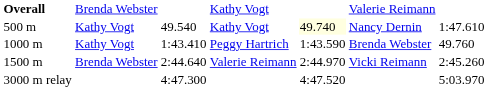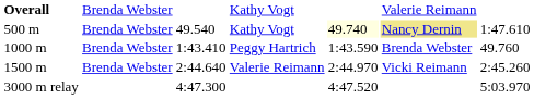 <table>
 <tr>
 <td><strong>Overall</strong></td>
 <td><a href='#'>Brenda Webster</a> <br> </td>
 <td></td>
 <td><a href='#'>Kathy Vogt</a> <br> </td>
 <td></td>
 <td><a href='#'>Valerie Reimann</a> <br> </td>
 <td></td>
 </tr>
 <tr>
 <td>500 m</td>
-<td><a href='#'>Kathy Vogt</a> <br> </td>
+<td><a href='#'>Brenda Webster</a> <br> </td>
 <td>49.540</td>
 <td><a href='#'>Kathy Vogt</a> <br> </td>
 <td style="background: lightyellow;">49.740</td>
-<td><a href='#'>Nancy Dernin</a> <br> </td>
+<td style="background: khaki;"><a href='#'>Nancy Dernin</a> <br> </td>
 <td>1:47.610</td>
 </tr>
 <tr>
 <td>1000 m</td>
-<td><a href='#'>Kathy Vogt</a> <br> </td>
+<td><a href='#'>Brenda Webster</a> <br> </td>
 <td>1:43.410</td>
 <td><a href='#'>Peggy Hartrich</a> <br> </td>
 <td>1:43.590</td>
 <td><a href='#'>Brenda Webster</a> <br> </td>
 <td>49.760</td>
 </tr>
 <tr>
 <td>1500 m</td>
 <td><a href='#'>Brenda Webster</a> <br> </td>
 <td>2:44.640</td>
 <td><a href='#'>Valerie Reimann</a> <br> </td>
 <td>2:44.970</td>
 <td><a href='#'>Vicki Reimann</a> <br> </td>
 <td>2:45.260</td>
 </tr>
 <tr>
 <td>3000 m relay</td>
 <td></td>
 <td>4:47.300</td>
 <td></td>
 <td>4:47.520</td>
 <td></td>
 <td>5:03.970</td>
 </tr>
 </table>
